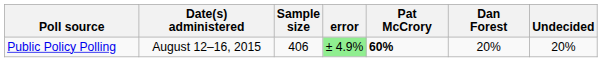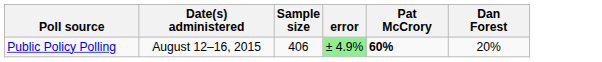 <table class="wikitable">
 <tr valign= bottom>
 <th style="width:170px;">Poll source</th>
 <th style="width:170px;">Date(s)<br>administered</th>
 <th class=small>Sample<br>size</th>
 <th class=small><br>error</th>
 <th style="width:100px;">Pat<br>McCrory</th>
 <th style="width:100px;">Dan<br>Forest</th>
-<th>Undecided</th>
 </tr>
 <tr>
 <td><a href='#'>Public Policy Polling</a></td>
 <td align=center>August 12–16, 2015</td>
 <td align=center>406</td>
 <td align=center style="background: lightgreen;">± 4.9%</td>
 <td><strong>60%</strong></td>
 <td align=center>20%</td>
-<td align=center>20%</td>
 </tr>
 </table>
